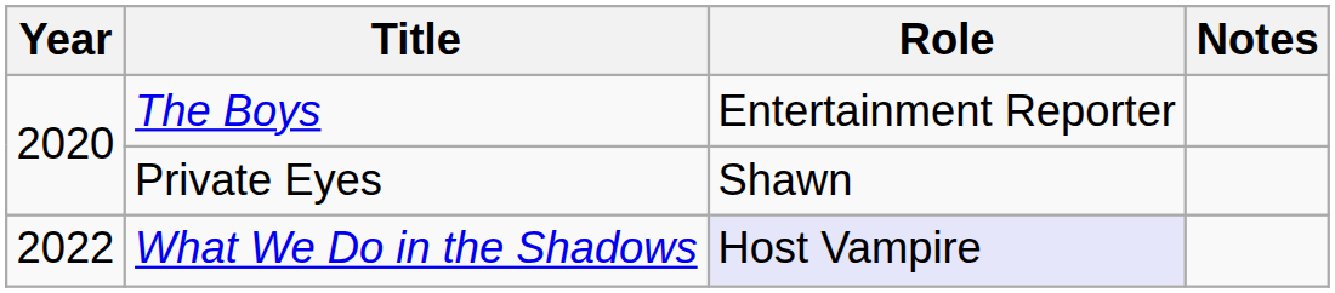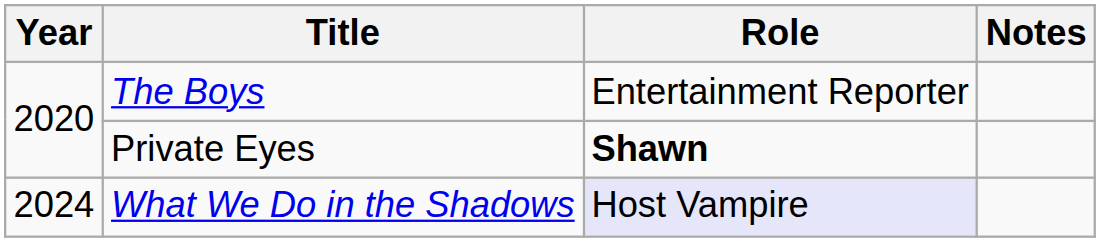 <table class="wikitable sortable">
 <tr>
 <th>Year</th>
 <th>Title</th>
 <th>Role</th>
 <th class="unsortable">Notes</th>
 </tr>
 <tr>
 <td rowspan="2">2020</td>
 <td data-sort-value="Boys, The"><a href='#'><em>The Boys</em></a></td>
 <td>Entertainment Reporter</td>
 <td></td>
 </tr>
 <tr>
 <td>Private Eyes</td>
-<td>Shawn</td>
+<td><strong>Shawn</strong></td>
 <td></td>
 </tr>
 <tr>
-<td>2022</td>
+<td>2024</td>
 <td><a href='#'><em>What We Do in the Shadows</em></a></td>
 <td style="background: lavender;">Host Vampire</td>
 <td></td>
 </tr>
 </table>
